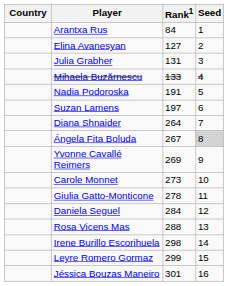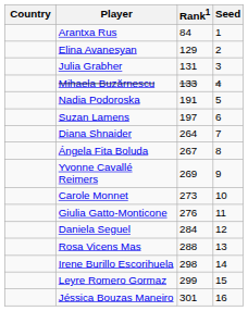 <table class="sortable wikitable">
 <tr>
 <th width="70">Country</th>
 <th width="175">Player</th>
 <th>Rank<sup>1</sup></th>
 <th>Seed</th>
 </tr>
 <tr>
 <td></td>
 <td><a href='#'>Arantxa Rus</a></td>
 <td>84</td>
 <td>1</td>
 </tr>
 <tr>
 <td></td>
 <td><a href='#'>Elina Avanesyan</a></td>
-<td>127</td>
+<td>129</td>
 <td>2</td>
 </tr>
 <tr>
 <td></td>
 <td><a href='#'>Julia Grabher</a></td>
 <td>131</td>
 <td>3</td>
 </tr>
 <tr>
 <td><s></s></td>
 <td><s><a href='#'>Mihaela Buzărnescu</a></s></td>
 <td><s>133</s></td>
 <td><s>4</s></td>
 </tr>
 <tr>
 <td></td>
 <td><a href='#'>Nadia Podoroska</a></td>
 <td>191</td>
 <td>5</td>
 </tr>
 <tr>
 <td></td>
 <td><a href='#'>Suzan Lamens</a></td>
 <td>197</td>
 <td>6</td>
 </tr>
 <tr>
 <td></td>
 <td><a href='#'>Diana Shnaider</a></td>
 <td>264</td>
 <td>7</td>
 </tr>
 <tr>
 <td></td>
 <td><a href='#'>Ángela Fita Boluda</a></td>
 <td>267</td>
-<td style="background: lightgrey;">8</td>
+<td>8</td>
 </tr>
 <tr>
 <td></td>
 <td><a href='#'>Yvonne Cavallé Reimers</a></td>
 <td>269</td>
 <td>9</td>
 </tr>
 <tr>
 <td></td>
 <td><a href='#'>Carole Monnet</a></td>
 <td>273</td>
 <td>10</td>
 </tr>
 <tr>
 <td></td>
 <td><a href='#'>Giulia Gatto-Monticone</a></td>
-<td>278</td>
+<td>276</td>
 <td>11</td>
 </tr>
 <tr>
 <td></td>
 <td><a href='#'>Daniela Seguel</a></td>
 <td>284</td>
 <td>12</td>
 </tr>
 <tr>
 <td></td>
 <td><a href='#'>Rosa Vicens Mas</a></td>
 <td>288</td>
 <td>13</td>
 </tr>
 <tr>
 <td></td>
 <td><a href='#'>Irene Burillo Escorihuela</a></td>
 <td>298</td>
 <td>14</td>
 </tr>
 <tr>
 <td></td>
 <td><a href='#'>Leyre Romero Gormaz</a></td>
 <td>299</td>
 <td>15</td>
 </tr>
 <tr>
 <td></td>
 <td><a href='#'>Jéssica Bouzas Maneiro</a></td>
 <td>301</td>
 <td>16</td>
 </tr>
 </table>
